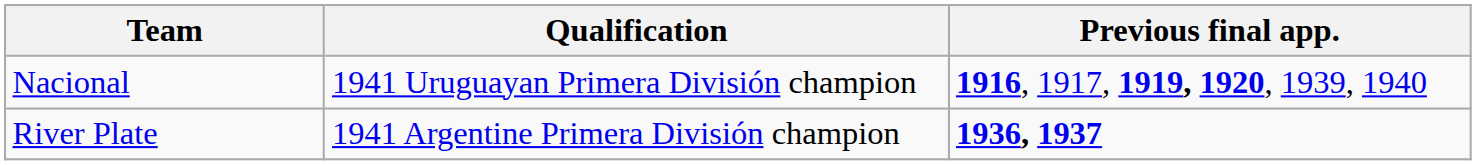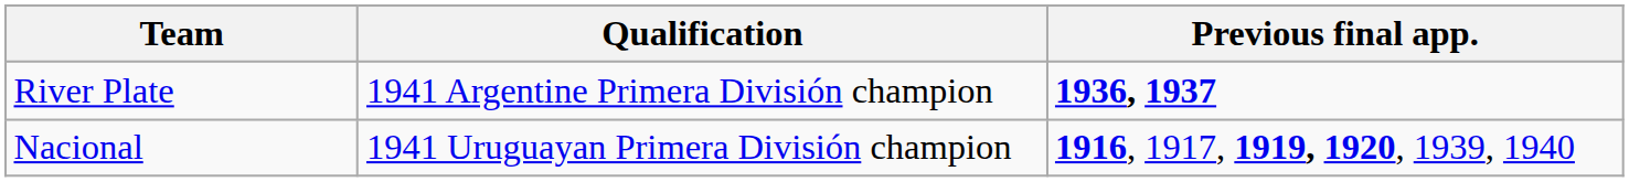 <table class="wikitable">
 <tr>
 <th width=150px>Team</th>
 <th width=300px>Qualification</th>
 <th width=250px>Previous final app.</th>
 </tr>
 <tr>
+<td> <a href='#'>River Plate</a></td>
+<td><a href='#'>1941 Argentine Primera División</a> champion</td>
+<td><strong><a href='#'>1936</a>, <a href='#'>1937</a></strong></td>
+</tr>
+<tr>
 <td> <a href='#'>Nacional</a></td>
 <td><a href='#'>1941 Uruguayan Primera División</a> champion</td>
 <td><strong><a href='#'>1916</a></strong>, <a href='#'>1917</a>, <strong><a href='#'>1919</a>, <a href='#'>1920</a></strong>, <a href='#'>1939</a>, <a href='#'>1940</a></td>
 </tr>
-<tr>
-<td> <a href='#'>River Plate</a></td>
-<td><a href='#'>1941 Argentine Primera División</a> champion</td>
-<td><strong><a href='#'>1936</a>, <a href='#'>1937</a></strong></td>
-</tr>
 </table>
